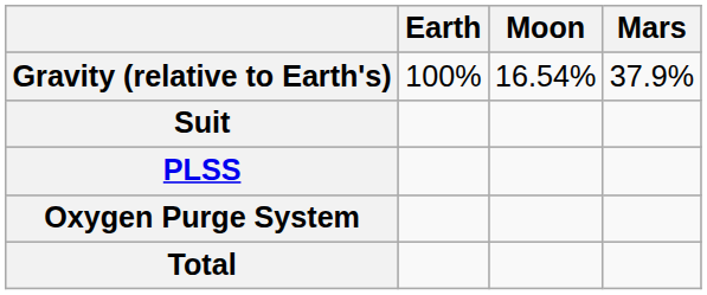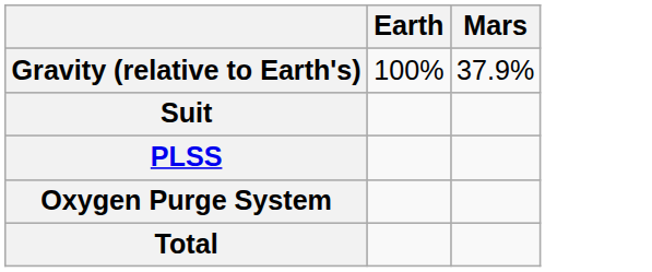 <table class="wikitable plainrowheaders" style="text-align: center;">
 <tr>
 <th scope="col"></th>
 <th scope="col">Earth</th>
-<th scope="col">Moon</th>
 <th scope="col">Mars</th>
 </tr>
 <tr>
 <th scope="row">Gravity (relative to Earth's)</th>
 <td>100%</td>
-<td>16.54%</td>
 <td>37.9%</td>
 </tr>
 <tr>
 <th scope="row">Suit</th>
-<td></td>
 <td></td>
 <td>  </td>
 </tr>
 <tr>
 <th scope="row"><a href='#'>PLSS</a></th>
 <td></td>
-<td></td>
 <td>  </td>
 </tr>
 <tr>
 <th scope="row">Oxygen Purge System</th>
-<td></td>
 <td></td>
 <td>  </td>
 </tr>
 <tr>
 <th scope="row">Total</th>
 <td></td>
-<td></td>
 <td>  </td>
 </tr>
 </table>
